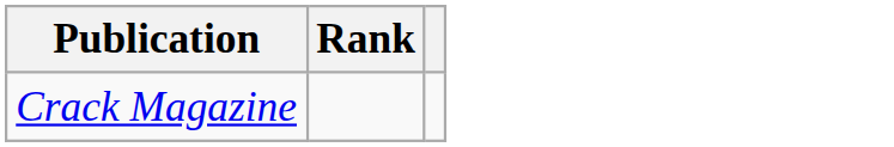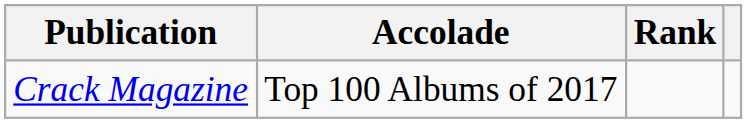 <table class="wikitable sortable">
 <tr>
 <th>Publication</th>
+<th>Accolade</th>
 <th>Rank</th>
 <th class="unsortable"></th>
 </tr>
 <tr>
 <td><em><a href='#'>Crack Magazine</a></em></td>
+<td>Top 100 Albums of 2017</td>
 <td></td>
 <td></td>
 </tr>
 </table>
